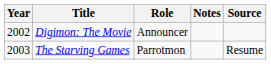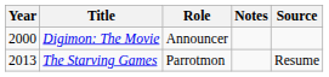 <table class="wikitable sortable plainrowheaders">
 <tr>
 <th>Year</th>
 <th>Title</th>
 <th>Role</th>
 <th class="unsortable">Notes</th>
 <th class="unsortable">Source</th>
 </tr>
 <tr>
-<td>2002</td>
+<td>2000</td>
 <td><em><a href='#'>Digimon: The Movie</a></em></td>
 <td>Announcer </td>
 <td></td>
 <td></td>
 </tr>
 <tr>
-<td>2003</td>
+<td>2013</td>
 <td><em><a href='#'>The Starving Games</a></em></td>
 <td>Parrotmon</td>
 <td></td>
 <td>Resume</td>
 </tr>
 </table>
